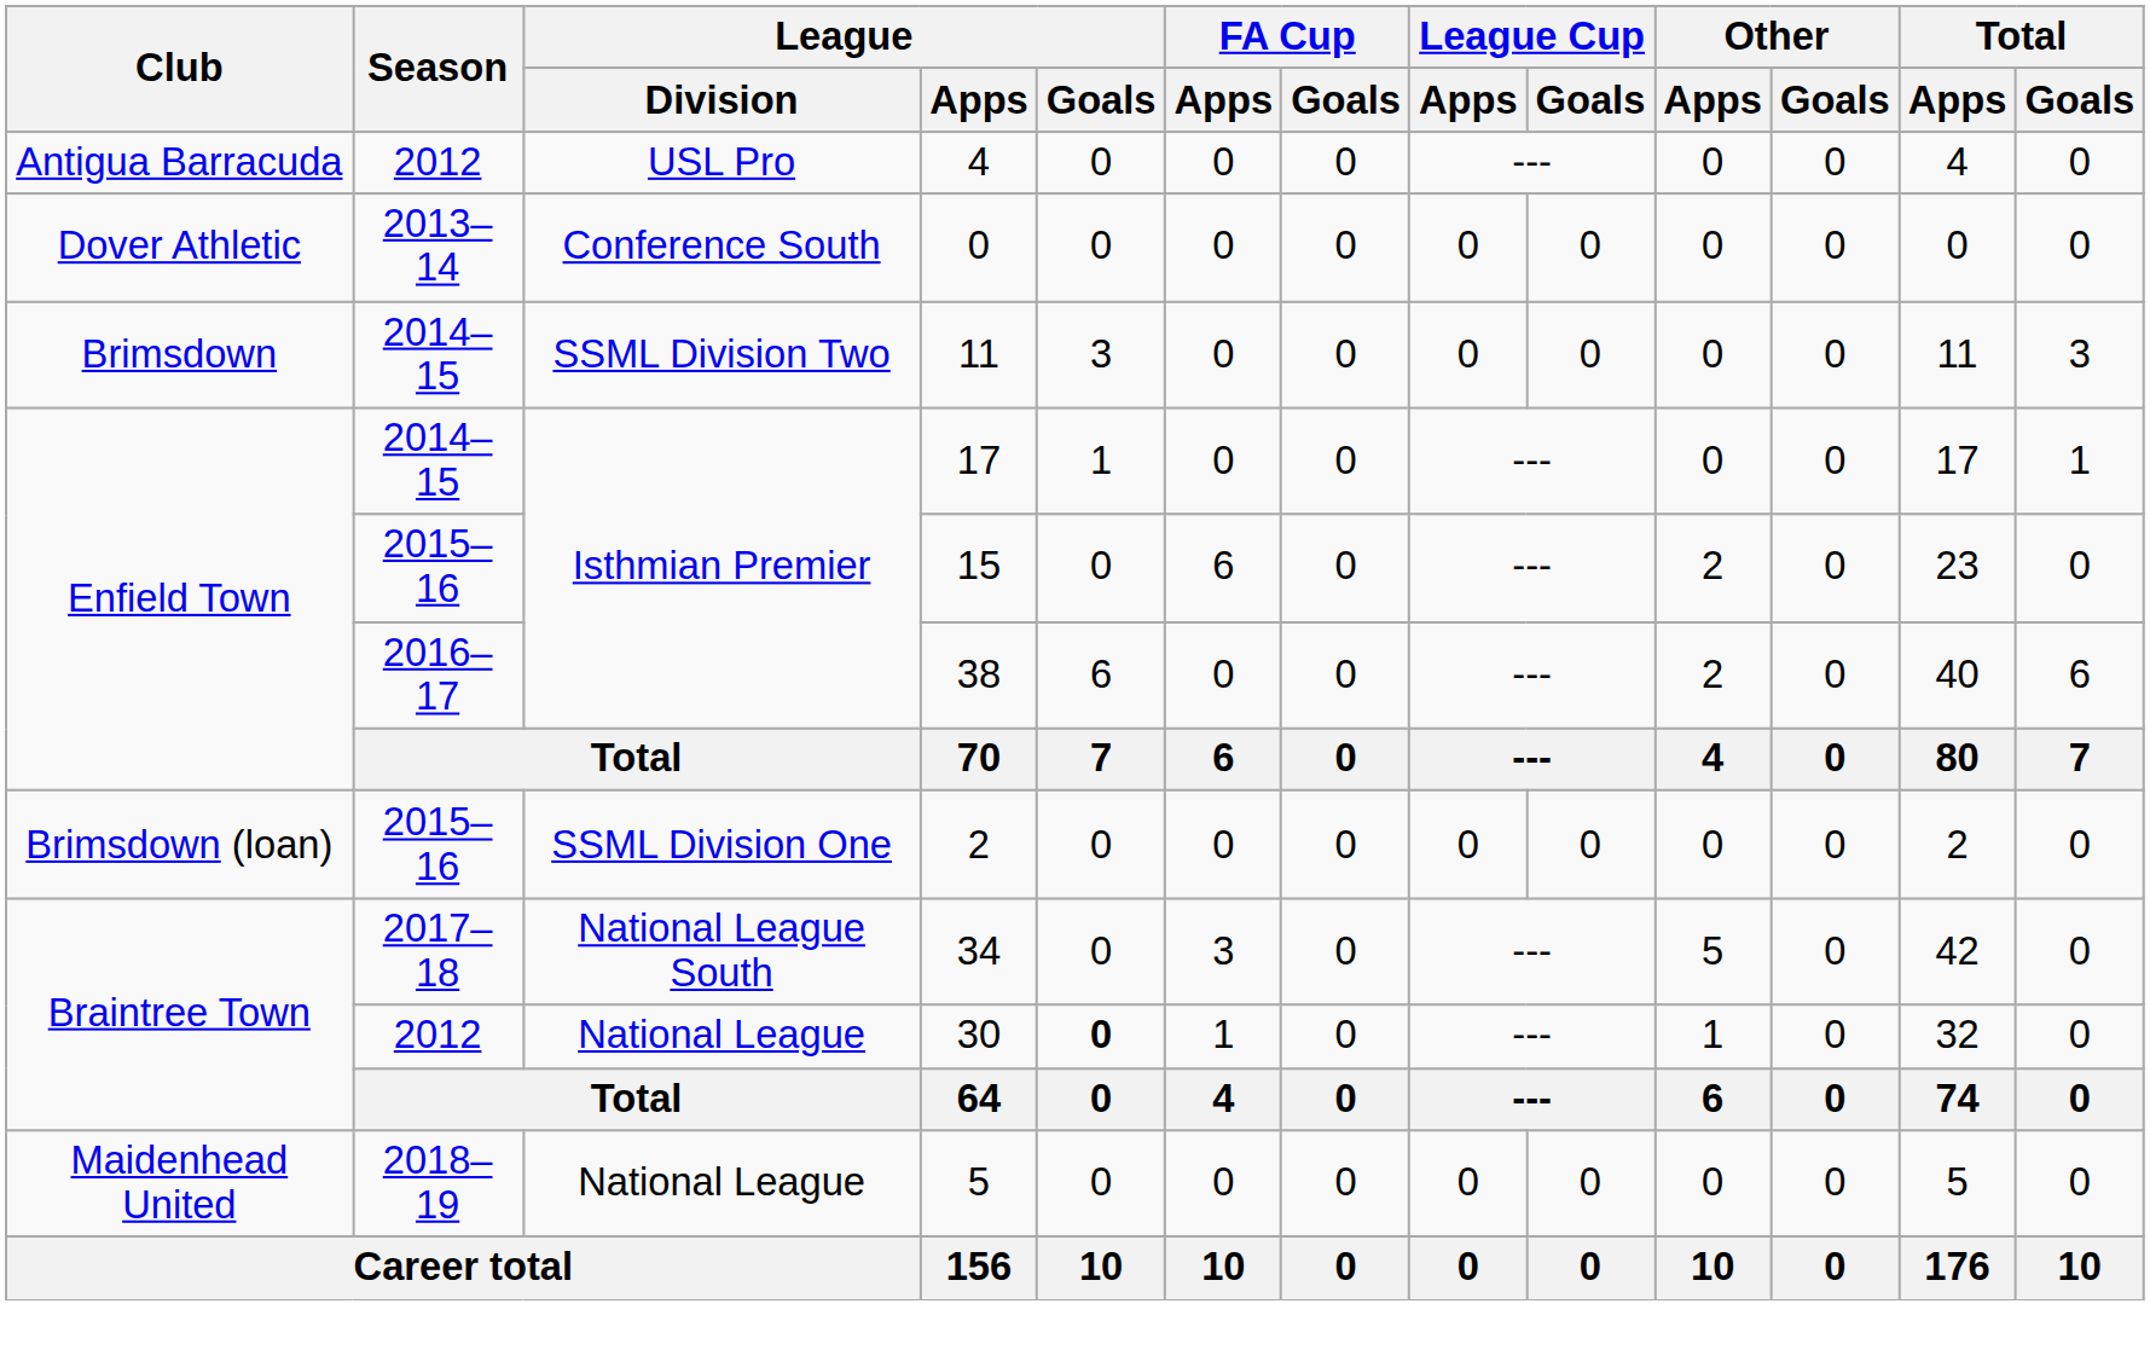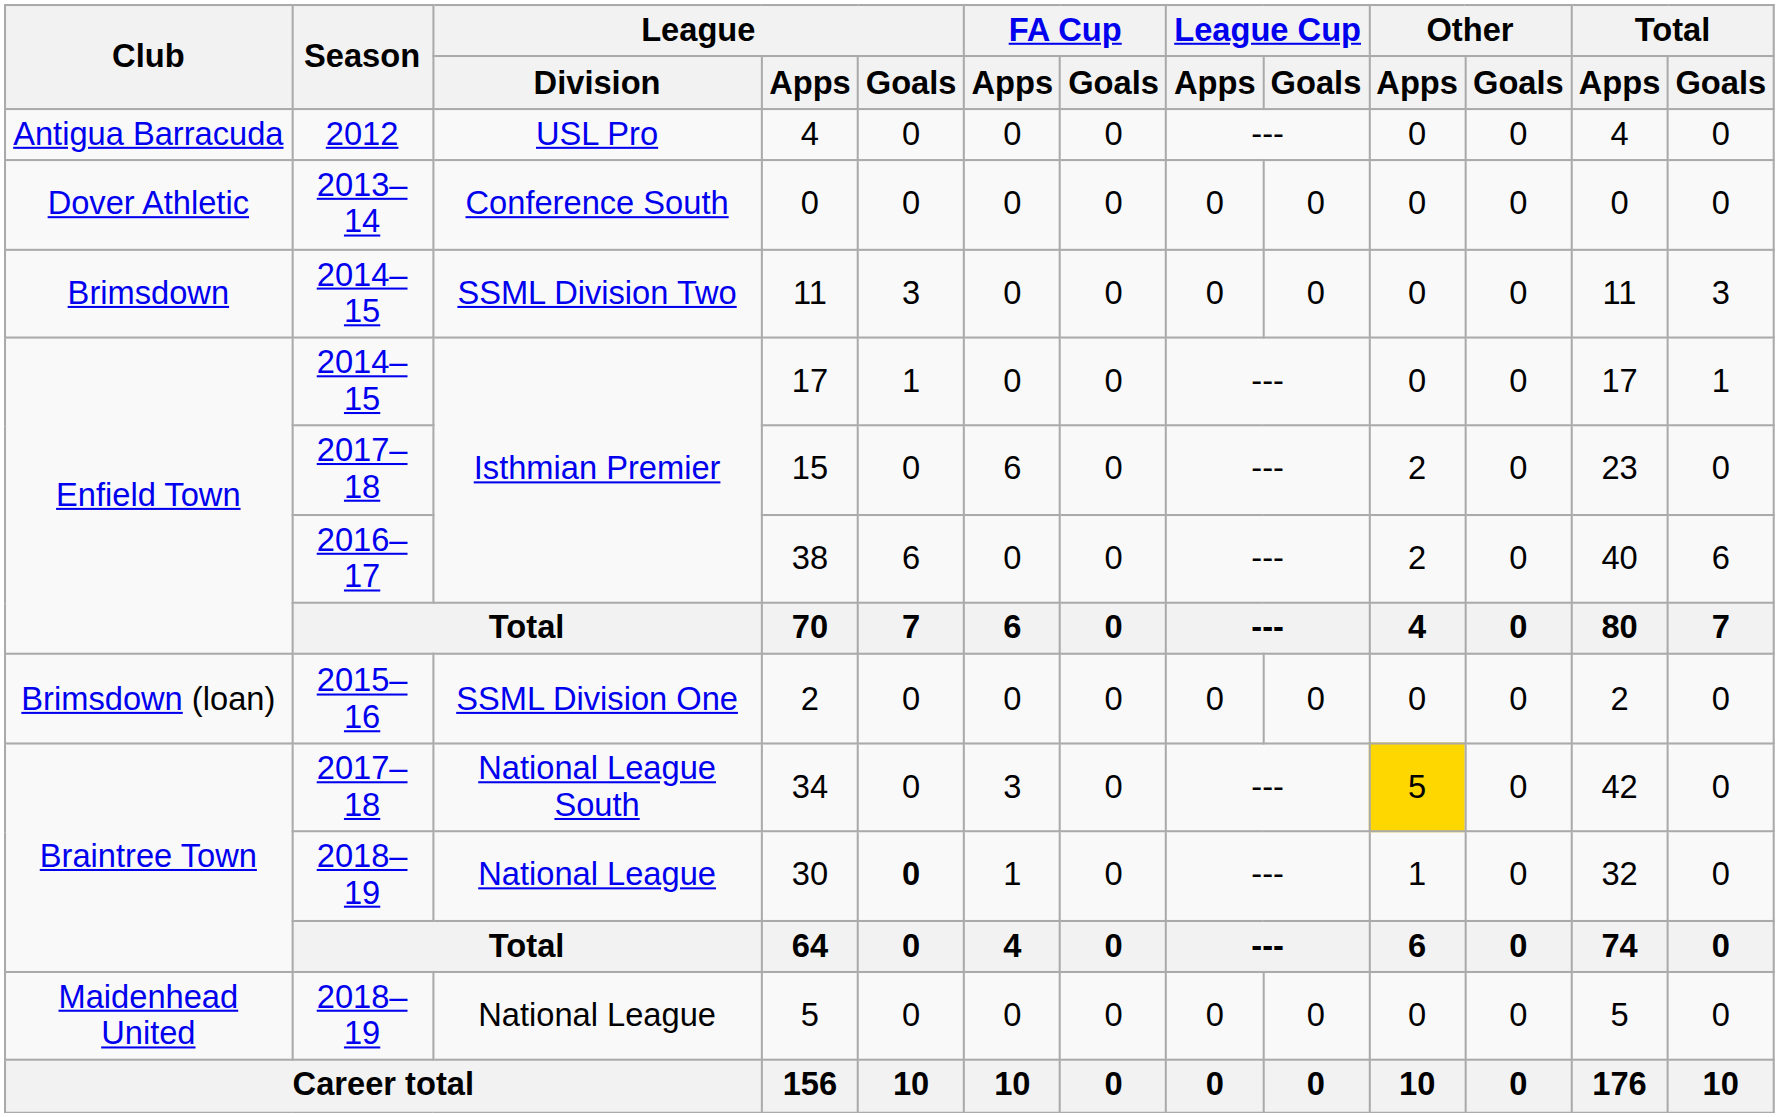 <table class="wikitable" style="text-align:center">
 <tr>
 <th rowspan="2">Club</th>
 <th rowspan="2">Season</th>
 <th colspan="3">League</th>
 <th colspan="2"><a href='#'>FA Cup</a></th>
 <th colspan="2"><a href='#'>League Cup</a></th>
 <th colspan="2">Other</th>
 <th colspan="2">Total</th>
 </tr>
 <tr>
 <th>Division</th>
 <th>Apps</th>
 <th>Goals</th>
 <th>Apps</th>
 <th>Goals</th>
 <th>Apps</th>
 <th>Goals</th>
 <th>Apps</th>
 <th>Goals</th>
 <th>Apps</th>
 <th>Goals</th>
 </tr>
 <tr>
 <td><a href='#'>Antigua Barracuda</a></td>
 <td><a href='#'>2012</a></td>
 <td><a href='#'>USL Pro</a></td>
 <td>4</td>
 <td>0</td>
 <td>0</td>
 <td>0</td>
 <td colspan="2">---</td>
 <td>0</td>
 <td>0</td>
 <td>4</td>
 <td>0</td>
 </tr>
 <tr>
 <td><a href='#'>Dover Athletic</a></td>
 <td><a href='#'>2013–14</a></td>
 <td><a href='#'>Conference South</a></td>
 <td>0</td>
 <td>0</td>
 <td>0</td>
 <td>0</td>
 <td>0</td>
 <td>0</td>
 <td>0</td>
 <td>0</td>
 <td>0</td>
 <td>0</td>
 </tr>
 <tr>
 <td><a href='#'>Brimsdown</a></td>
 <td><a href='#'>2014–15</a></td>
 <td><a href='#'>SSML Division Two</a></td>
 <td>11</td>
 <td>3</td>
 <td>0</td>
 <td>0</td>
 <td>0</td>
 <td>0</td>
 <td>0</td>
 <td>0</td>
 <td>11</td>
 <td>3</td>
 </tr>
 <tr>
 <td rowspan="4"><a href='#'>Enfield Town</a></td>
 <td><a href='#'>2014–15</a></td>
 <td rowspan="3"><a href='#'>Isthmian Premier</a></td>
 <td>17</td>
 <td>1</td>
 <td>0</td>
 <td>0</td>
 <td colspan="2">---</td>
 <td>0</td>
 <td>0</td>
 <td>17</td>
 <td>1</td>
 </tr>
 <tr>
-<td><a href='#'>2015–16</a></td>
+<td><a href='#'>2017–18</a></td>
 <td>15</td>
 <td>0</td>
 <td>6</td>
 <td>0</td>
 <td colspan="2">---</td>
 <td>2</td>
 <td>0</td>
 <td>23</td>
 <td>0</td>
 </tr>
 <tr>
 <td><a href='#'>2016–17</a></td>
 <td>38</td>
 <td>6</td>
 <td>0</td>
 <td>0</td>
 <td colspan="2">---</td>
 <td>2</td>
 <td>0</td>
 <td>40</td>
 <td>6</td>
 </tr>
 <tr>
 <th colspan="2">Total</th>
 <th>70</th>
 <th>7</th>
 <th>6</th>
 <th>0</th>
 <th colspan="2">---</th>
 <th>4</th>
 <th>0</th>
 <th>80</th>
 <th>7</th>
 </tr>
 <tr>
 <td><a href='#'>Brimsdown</a> (loan)</td>
 <td><a href='#'>2015–16</a></td>
 <td><a href='#'>SSML Division One</a></td>
 <td>2</td>
 <td>0</td>
 <td>0</td>
 <td>0</td>
 <td>0</td>
 <td>0</td>
 <td>0</td>
 <td>0</td>
 <td>2</td>
 <td>0</td>
 </tr>
 <tr>
 <td rowspan="3"><a href='#'>Braintree Town</a></td>
 <td><a href='#'>2017–18</a></td>
 <td><a href='#'>National League South</a></td>
 <td>34</td>
 <td>0</td>
 <td>3</td>
 <td>0</td>
 <td colspan="2">---</td>
-<td>5</td>
+<td style="background: gold;">5</td>
 <td>0</td>
 <td>42</td>
 <td>0</td>
 </tr>
 <tr>
-<td><a href='#'>2012</a></td>
+<td><a href='#'>2018–19</a></td>
 <td><a href='#'>National League</a></td>
 <td>30</td>
 <td><strong>0</strong></td>
 <td>1</td>
 <td>0</td>
 <td colspan="2">---</td>
 <td>1</td>
 <td>0</td>
 <td>32</td>
 <td>0</td>
 </tr>
 <tr>
 <th colspan="2">Total</th>
 <th>64</th>
 <th>0</th>
 <th>4</th>
 <th>0</th>
 <th colspan="2">---</th>
 <th>6</th>
 <th>0</th>
 <th>74</th>
 <th>0</th>
 </tr>
 <tr>
 <td><a href='#'>Maidenhead United</a></td>
 <td><a href='#'>2018–19</a></td>
 <td>National League</td>
 <td>5</td>
 <td>0</td>
 <td>0</td>
 <td>0</td>
 <td>0</td>
 <td>0</td>
 <td>0</td>
 <td>0</td>
 <td>5</td>
 <td>0</td>
 </tr>
 <tr>
 <th colspan="3">Career total</th>
 <th>156</th>
 <th>10</th>
 <th>10</th>
 <th>0</th>
 <th>0</th>
 <th>0</th>
 <th>10</th>
 <th>0</th>
 <th>176</th>
 <th>10</th>
 </tr>
 </table>
